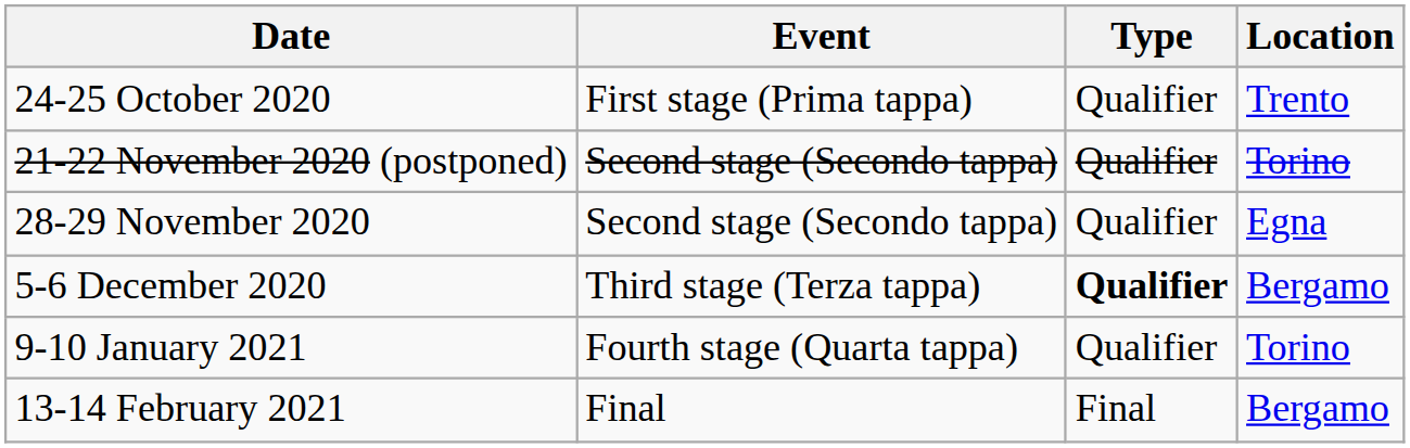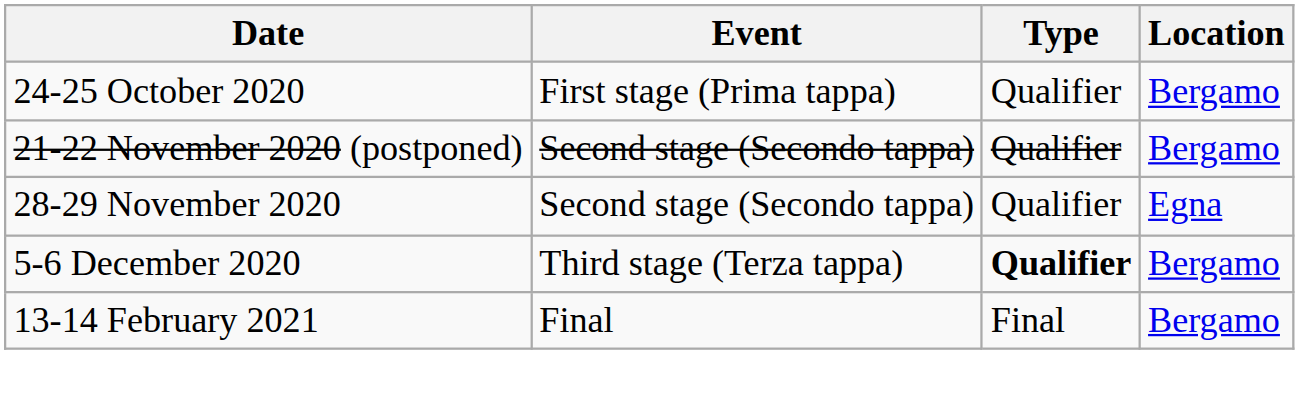 <table class="wikitable">
 <tr>
 <th>Date</th>
 <th>Event</th>
 <th>Type</th>
 <th>Location</th>
 </tr>
 <tr>
 <td>24-25 October 2020</td>
 <td>First stage (Prima tappa)</td>
 <td>Qualifier</td>
-<td><a href='#'>Trento</a></td>
+<td><a href='#'>Bergamo</a></td>
 </tr>
 <tr>
 <td><s>21-22 November 2020</s> (postponed)</td>
 <td><s>Second stage (Secondo tappa)</s></td>
 <td><s>Qualifier</s></td>
-<td><a href='#'><s>Torino</s></a></td>
+<td><a href='#'>Bergamo</a></td>
 </tr>
 <tr>
 <td>28-29 November 2020</td>
 <td>Second stage (Secondo tappa)</td>
 <td>Qualifier</td>
 <td><a href='#'>Egna</a></td>
 </tr>
 <tr>
 <td>5-6 December 2020</td>
 <td>Third stage (Terza tappa)</td>
 <td><strong>Qualifier</strong></td>
 <td><a href='#'>Bergamo</a></td>
 </tr>
 <tr>
-<td>9-10 January 2021</td>
-<td>Fourth stage (Quarta tappa)</td>
-<td>Qualifier</td>
-<td><a href='#'>Torino</a></td>
-</tr>
-<tr>
 <td>13-14 February 2021</td>
 <td>Final</td>
 <td>Final</td>
 <td><a href='#'>Bergamo</a></td>
 </tr>
 </table>
